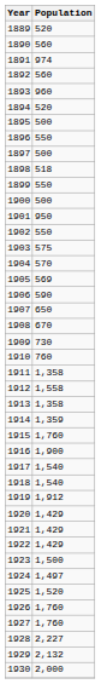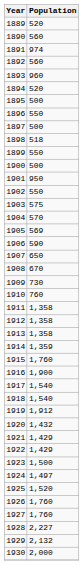 <table class="wikitable">
 <tr>
 <th>Year</th>
 <th>Population</th>
 </tr>
 <tr>
 <td>1889</td>
 <td>520</td>
 </tr>
 <tr>
 <td>1890</td>
 <td>560</td>
 </tr>
 <tr>
 <td>1891</td>
 <td>974</td>
 </tr>
 <tr>
 <td>1892</td>
 <td>560</td>
 </tr>
 <tr>
 <td>1893</td>
 <td>960</td>
 </tr>
 <tr>
 <td>1894</td>
 <td>520</td>
 </tr>
 <tr>
 <td>1895</td>
 <td>500</td>
 </tr>
 <tr>
 <td>1896</td>
 <td>550</td>
 </tr>
 <tr>
 <td>1897</td>
 <td>500</td>
 </tr>
 <tr>
 <td>1898</td>
 <td>518</td>
 </tr>
 <tr>
 <td>1899</td>
 <td>550</td>
 </tr>
 <tr>
 <td>1900</td>
 <td>500</td>
 </tr>
 <tr>
 <td>1901</td>
 <td>950</td>
 </tr>
 <tr>
 <td>1902</td>
 <td>550</td>
 </tr>
 <tr>
 <td>1903</td>
 <td>575</td>
 </tr>
 <tr>
 <td>1904</td>
 <td>570</td>
 </tr>
 <tr>
 <td>1905</td>
 <td>569</td>
 </tr>
 <tr>
 <td>1906</td>
 <td>590</td>
 </tr>
 <tr>
 <td>1907</td>
 <td>650</td>
 </tr>
 <tr>
 <td>1908</td>
 <td>670</td>
 </tr>
 <tr>
 <td>1909</td>
 <td>730</td>
 </tr>
 <tr>
 <td>1910</td>
 <td>760</td>
 </tr>
 <tr>
 <td>1911</td>
 <td>1,358</td>
 </tr>
 <tr>
 <td>1912</td>
-<td>1,558</td>
+<td>1,358</td>
 </tr>
 <tr>
 <td>1913</td>
 <td>1,358</td>
 </tr>
 <tr>
 <td>1914</td>
 <td>1,359</td>
 </tr>
 <tr>
 <td>1915</td>
 <td>1,760</td>
 </tr>
 <tr>
 <td>1916</td>
 <td>1,900</td>
 </tr>
 <tr>
 <td>1917</td>
 <td>1,540</td>
 </tr>
 <tr>
 <td>1918</td>
 <td>1,540</td>
 </tr>
 <tr>
 <td>1919</td>
 <td>1,912</td>
 </tr>
 <tr>
 <td>1920</td>
-<td>1,429</td>
+<td>1,432</td>
 </tr>
 <tr>
 <td>1921</td>
 <td>1,429</td>
 </tr>
 <tr>
 <td>1922</td>
 <td>1,429</td>
 </tr>
 <tr>
 <td>1923</td>
 <td>1,500</td>
 </tr>
 <tr>
 <td>1924</td>
 <td>1,497</td>
 </tr>
 <tr>
 <td>1925</td>
 <td>1,520</td>
 </tr>
 <tr>
 <td>1926</td>
 <td>1,760</td>
 </tr>
 <tr>
 <td>1927</td>
 <td>1,760</td>
 </tr>
 <tr>
 <td>1928</td>
 <td>2,227</td>
 </tr>
 <tr>
 <td>1929</td>
 <td>2,132</td>
 </tr>
 <tr>
 <td>1930</td>
 <td>2,000</td>
 </tr>
 <tr>
 </tr>
 </table>
